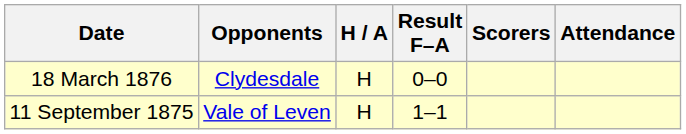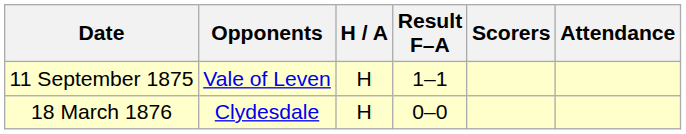 <table class="wikitable" style="text-align:center">
 <tr>
 <th>Date</th>
 <th>Opponents</th>
 <th>H / A</th>
 <th>Result<br>F–A</th>
 <th>Scorers</th>
 <th>Attendance</th>
 </tr>
 <tr bgcolor=#ffffcc>
+<td>11 September 1875</td>
+<td><a href='#'>Vale of Leven</a></td>
+<td>H</td>
+<td>1–1</td>
+<td></td>
+<td></td>
+</tr>
+<tr bgcolor=#ffffcc>
 <td>18 March 1876</td>
 <td><a href='#'>Clydesdale</a></td>
 <td>H</td>
 <td>0–0</td>
 <td></td>
 <td></td>
 </tr>
-<tr bgcolor=#ffffcc>
-<td>11 September 1875</td>
-<td><a href='#'>Vale of Leven</a></td>
-<td>H</td>
-<td>1–1</td>
-<td></td>
-<td></td>
-</tr>
 </table>
